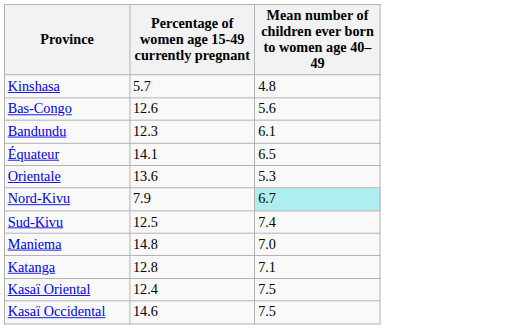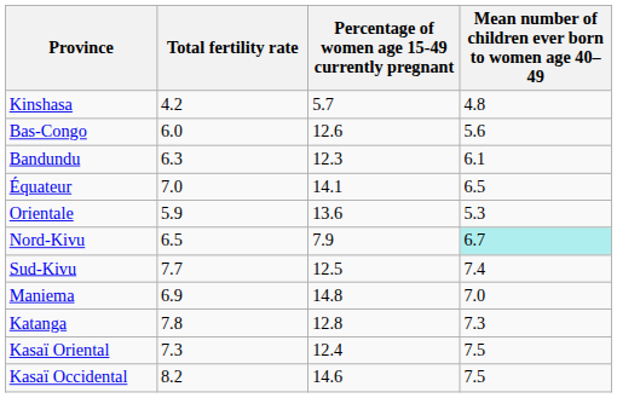 <table class="wikitable sortable">
 <tr>
 <th style="width:100pt;">Province</th>
+<th style="width:100pt;">Total fertility rate</th>
 <th style="width:100pt;">Percentage of women age 15-49 currently pregnant</th>
 <th style="width:100pt;">Mean number of children ever born to women age 40–49</th>
 </tr>
 <tr>
 <td><a href='#'>Kinshasa</a></td>
+<td>4.2</td>
 <td>5.7</td>
 <td>4.8</td>
 </tr>
 <tr>
 <td><a href='#'>Bas-Congo</a></td>
+<td>6.0</td>
 <td>12.6</td>
 <td>5.6</td>
 </tr>
 <tr>
 <td><a href='#'>Bandundu</a></td>
+<td>6.3</td>
 <td>12.3</td>
 <td>6.1</td>
 </tr>
 <tr>
 <td><a href='#'>Équateur</a></td>
+<td>7.0</td>
 <td>14.1</td>
 <td>6.5</td>
 </tr>
 <tr>
 <td><a href='#'>Orientale</a></td>
+<td>5.9</td>
 <td>13.6</td>
 <td>5.3</td>
 </tr>
 <tr>
 <td><a href='#'>Nord-Kivu</a></td>
+<td>6.5</td>
 <td>7.9</td>
 <td style="background: paleturquoise;">6.7</td>
 </tr>
 <tr>
 <td><a href='#'>Sud-Kivu</a></td>
+<td>7.7</td>
 <td>12.5</td>
 <td>7.4</td>
 </tr>
 <tr>
 <td><a href='#'>Maniema</a></td>
+<td>6.9</td>
 <td>14.8</td>
 <td>7.0</td>
 </tr>
 <tr>
 <td><a href='#'>Katanga</a></td>
+<td>7.8</td>
 <td>12.8</td>
-<td>7.1</td>
+<td>7.3</td>
 </tr>
 <tr>
 <td><a href='#'>Kasaï Oriental</a></td>
+<td>7.3</td>
 <td>12.4</td>
 <td>7.5</td>
 </tr>
 <tr>
 <td><a href='#'>Kasaï Occidental</a></td>
+<td>8.2</td>
 <td>14.6</td>
 <td>7.5</td>
 </tr>
 </table>
